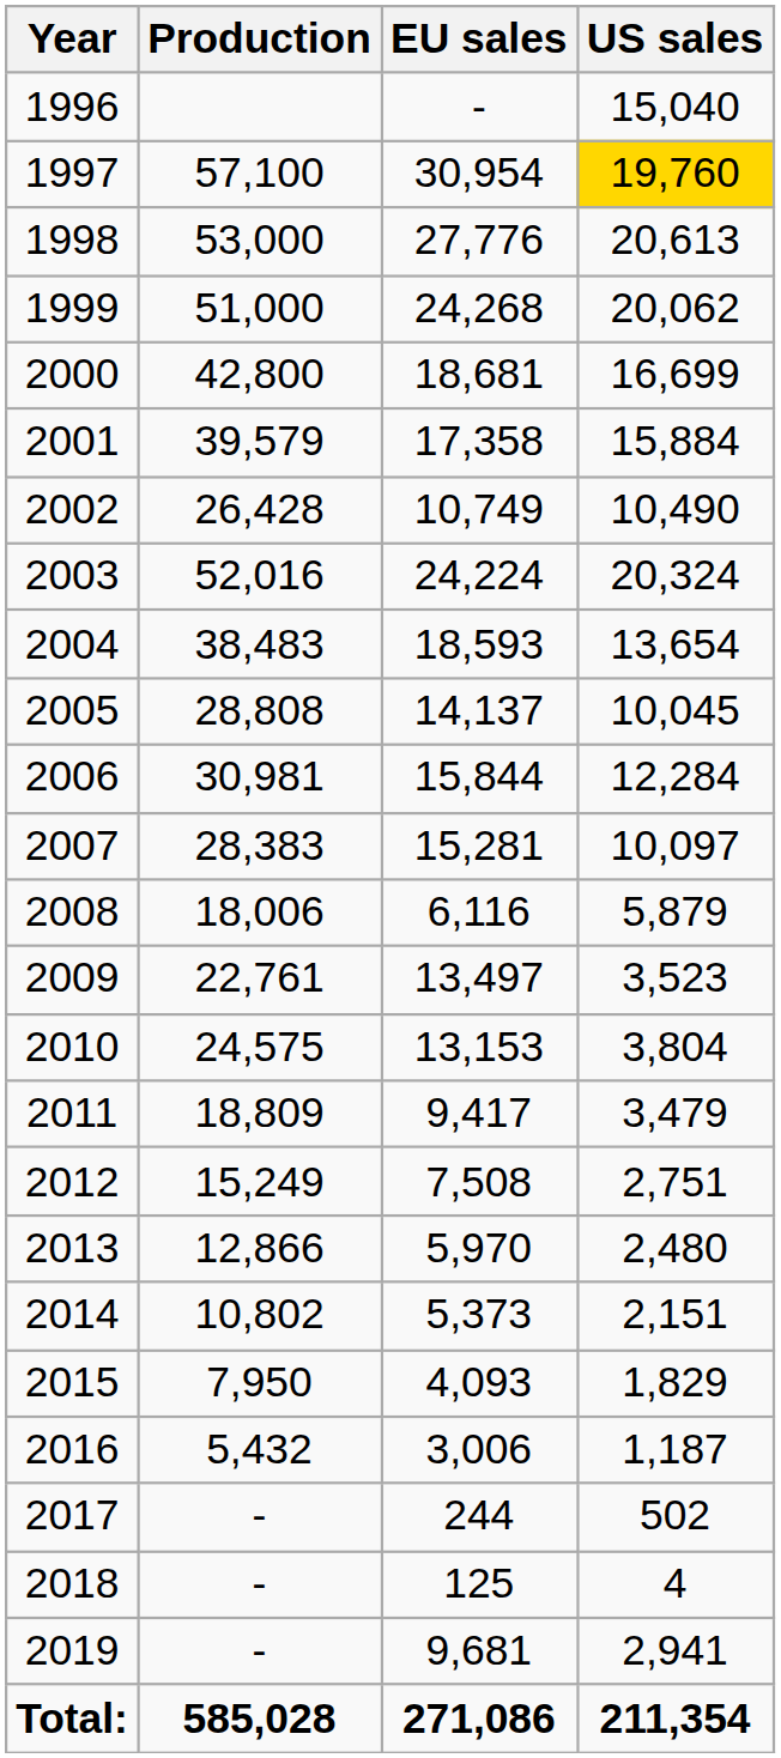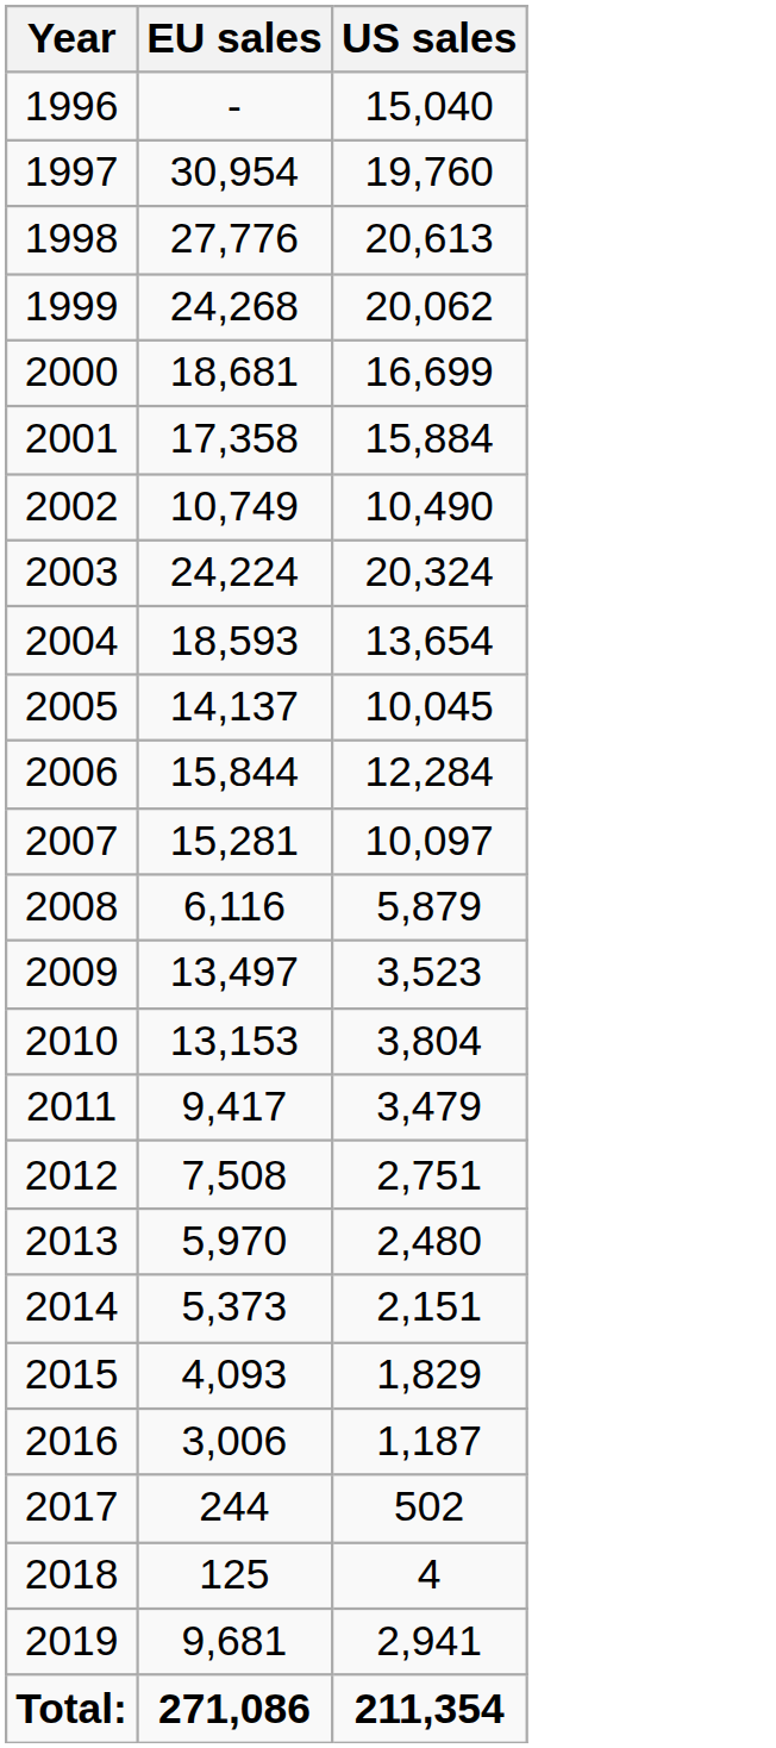 <table class="wikitable sortable" style="text-align: center;">
 <tr>
 <th>Year</th>
-<th>Production</th>
 <th>EU sales</th>
 <th>US sales</th>
 </tr>
 <tr>
 <td>1996</td>
-<td></td>
 <td>-</td>
 <td>15,040</td>
 </tr>
 <tr>
 <td>1997</td>
-<td>57,100</td>
 <td>30,954</td>
-<td style="background: gold;">19,760</td>
+<td>19,760</td>
 </tr>
 <tr>
 <td>1998</td>
-<td>53,000</td>
 <td>27,776</td>
 <td>20,613</td>
 </tr>
 <tr>
 <td>1999</td>
-<td>51,000</td>
 <td>24,268</td>
 <td>20,062</td>
 </tr>
 <tr>
 <td>2000</td>
-<td>42,800</td>
 <td>18,681</td>
 <td>16,699</td>
 </tr>
 <tr>
 <td>2001</td>
-<td>39,579</td>
 <td>17,358</td>
 <td>15,884</td>
 </tr>
 <tr>
 <td>2002</td>
-<td>26,428</td>
 <td>10,749</td>
 <td>10,490</td>
 </tr>
 <tr>
 <td>2003</td>
-<td>52,016</td>
 <td>24,224</td>
 <td>20,324</td>
 </tr>
 <tr>
 <td>2004</td>
-<td>38,483</td>
 <td>18,593</td>
 <td>13,654</td>
 </tr>
 <tr>
 <td>2005</td>
-<td>28,808</td>
 <td>14,137</td>
 <td>10,045</td>
 </tr>
 <tr>
 <td>2006</td>
-<td>30,981</td>
 <td>15,844</td>
 <td>12,284</td>
 </tr>
 <tr>
 <td>2007</td>
-<td>28,383</td>
 <td>15,281</td>
 <td>10,097</td>
 </tr>
 <tr>
 <td>2008</td>
-<td>18,006</td>
 <td>6,116</td>
 <td>5,879</td>
 </tr>
 <tr>
 <td>2009</td>
-<td>22,761</td>
 <td>13,497</td>
 <td>3,523</td>
 </tr>
 <tr>
 <td>2010</td>
-<td>24,575</td>
 <td>13,153</td>
 <td>3,804</td>
 </tr>
 <tr>
 <td>2011</td>
-<td>18,809</td>
 <td>9,417</td>
 <td>3,479</td>
 </tr>
 <tr>
 <td>2012</td>
-<td>15,249</td>
 <td>7,508</td>
 <td>2,751</td>
 </tr>
 <tr>
 <td>2013</td>
-<td>12,866</td>
 <td>5,970</td>
 <td>2,480</td>
 </tr>
 <tr>
 <td>2014</td>
-<td>10,802</td>
 <td>5,373</td>
 <td>2,151</td>
 </tr>
 <tr>
 <td>2015</td>
-<td>7,950</td>
 <td>4,093</td>
 <td>1,829</td>
 </tr>
 <tr>
 <td>2016</td>
-<td>5,432</td>
 <td>3,006</td>
 <td>1,187</td>
 </tr>
 <tr>
 <td>2017</td>
-<td>-</td>
 <td>244</td>
 <td>502</td>
 </tr>
 <tr>
 <td>2018</td>
-<td>-</td>
 <td>125</td>
 <td>4</td>
 </tr>
 <tr>
 <td>2019</td>
-<td>-</td>
 <td>9,681</td>
 <td>2,941</td>
 </tr>
 <tr>
 <td><strong>Total:</strong></td>
-<td><strong>585,028</strong></td>
 <td><strong>271,086</strong></td>
 <td><strong>211,354</strong></td>
 </tr>
 </table>
